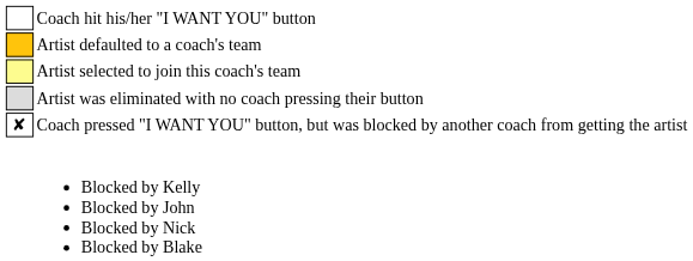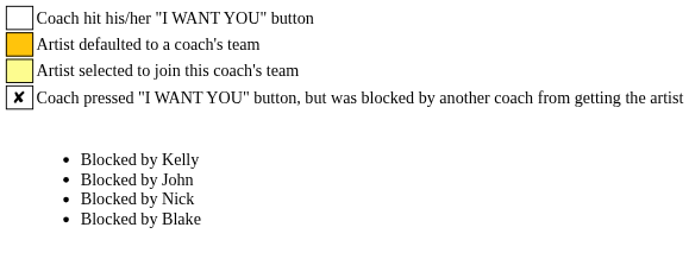 <table class="toccolours" style="font-size: 95%; white-space: nowrap">
 <tr>
 <td style="background-color:white; border: 1px solid black;"> <strong></strong> </td>
 <td>Coach hit his/her "I WANT YOU" button</td>
 </tr>
 <tr>
 <td style="background:#ffc40c; border:1px solid black">    </td>
 <td>Artist defaulted to a coach's team</td>
 </tr>
 <tr>
 <td style="background:#fdfc8f; border:1px solid black">    </td>
 <td style="padding-right: 8px">Artist selected to join this coach's team</td>
 </tr>
 <tr>
-<td style="background:#dcdcdc; border:1px solid black">  </td>
-<td>Artist was eliminated with no coach pressing their button</td>
-</tr>
-<tr>
 <td style="background: white; border:1px solid black"> ✘ </td>
 <td>Coach pressed "I WANT YOU" button, but was blocked by another coach from getting the artist</td>
 </tr>
 <tr>
 <td></td>
 <td><br><ul><li> Blocked by Kelly</li><li> Blocked by John</li><li> Blocked by Nick</li><li> Blocked by Blake</li></ul></td>
 </tr>
 </table>
